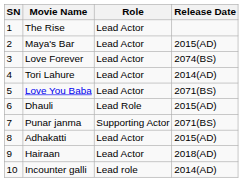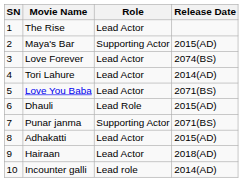 <table class="wikitable">
 <tr>
 <th>SN</th>
 <th>Movie Name</th>
 <th>Role</th>
 <th>Release Date</th>
 </tr>
 <tr>
 <td>1</td>
 <td>The Rise</td>
 <td>Lead Actor</td>
 <td></td>
 </tr>
 <tr>
 <td>2</td>
 <td>Maya's Bar</td>
-<td>Lead Actor</td>
+<td>Supporting Actor</td>
 <td>2015(AD)</td>
 </tr>
 <tr>
 <td>3</td>
 <td>Love Forever</td>
 <td>Lead Actor</td>
 <td>2074(BS)</td>
 </tr>
 <tr>
 <td>4</td>
 <td>Tori Lahure</td>
 <td>Lead Actor</td>
 <td>2014(AD)</td>
 </tr>
 <tr>
 <td>5</td>
 <td><a href='#'>Love You Baba</a></td>
 <td>Lead Actor</td>
 <td>2071(BS)</td>
 </tr>
 <tr>
 <td>6</td>
 <td>Dhauli</td>
 <td>Lead Role</td>
 <td>2015(AD)</td>
 </tr>
 <tr>
 <td>7</td>
 <td>Punar janma</td>
 <td>Supporting Actor</td>
 <td>2071(BS)</td>
 </tr>
 <tr>
 <td>8</td>
 <td>Adhakatti</td>
 <td>Lead Actor</td>
 <td>2015(AD)</td>
 </tr>
 <tr>
 <td>9</td>
 <td>Hairaan</td>
 <td>Lead Actor</td>
 <td>2018(AD)</td>
 </tr>
 <tr>
 <td>10</td>
 <td>Incounter galli</td>
 <td>Lead role</td>
 <td>2014(AD)</td>
 </tr>
 </table>
